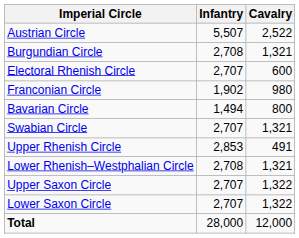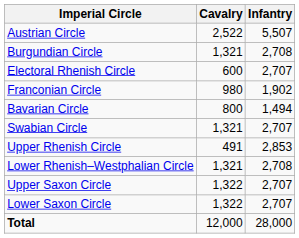 <table class="wikitable sortable">
 <tr>
 <th>Imperial Circle</th>
+<th>Cavalry</th>
 <th>Infantry</th>
-<th>Cavalry</th>
 </tr>
 <tr>
 <td><a href='#'>Austrian Circle</a></td>
+<td align="right">2,522</td>
 <td align="right">5,507</td>
-<td align="right">2,522</td>
 </tr>
 <tr>
 <td><a href='#'>Burgundian Circle</a></td>
+<td align="right">1,321</td>
 <td align="right">2,708</td>
-<td align="right">1,321</td>
 </tr>
 <tr>
 <td><a href='#'>Electoral Rhenish Circle</a></td>
+<td align="right">600</td>
 <td align="right">2,707</td>
-<td align="right">600</td>
 </tr>
 <tr>
 <td><a href='#'>Franconian Circle</a></td>
+<td align="right">980</td>
 <td align="right">1,902</td>
-<td align="right">980</td>
 </tr>
 <tr>
 <td><a href='#'>Bavarian Circle</a></td>
+<td align="right">800</td>
 <td align="right">1,494</td>
-<td align="right">800</td>
 </tr>
 <tr>
 <td><a href='#'>Swabian Circle</a></td>
+<td align="right">1,321</td>
 <td align="right">2,707</td>
-<td align="right">1,321</td>
 </tr>
 <tr>
 <td><a href='#'>Upper Rhenish Circle</a></td>
+<td align="right">491</td>
 <td align="right">2,853</td>
-<td align="right">491</td>
 </tr>
 <tr>
 <td><a href='#'>Lower Rhenish–Westphalian Circle</a></td>
+<td align="right">1,321</td>
 <td align="right">2,708</td>
-<td align="right">1,321</td>
 </tr>
 <tr>
 <td><a href='#'>Upper Saxon Circle</a></td>
+<td align="right">1,322</td>
 <td align="right">2,707</td>
-<td align="right">1,322</td>
 </tr>
 <tr>
 <td><a href='#'>Lower Saxon Circle</a></td>
+<td align="right">1,322</td>
 <td align="right">2,707</td>
-<td align="right">1,322</td>
 </tr>
 <tr class="sortbottom">
 <td><strong>Total</strong></td>
+<td align="right">12,000</td>
 <td align="right">28,000</td>
-<td align="right">12,000</td>
 </tr>
 </table>
